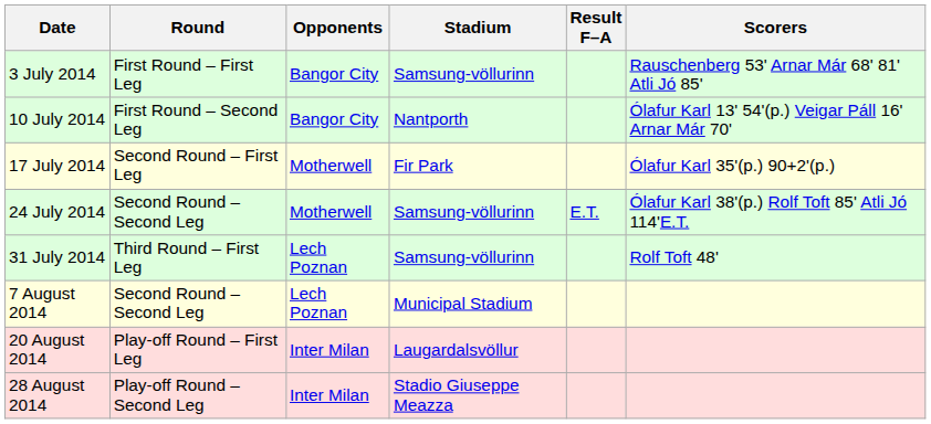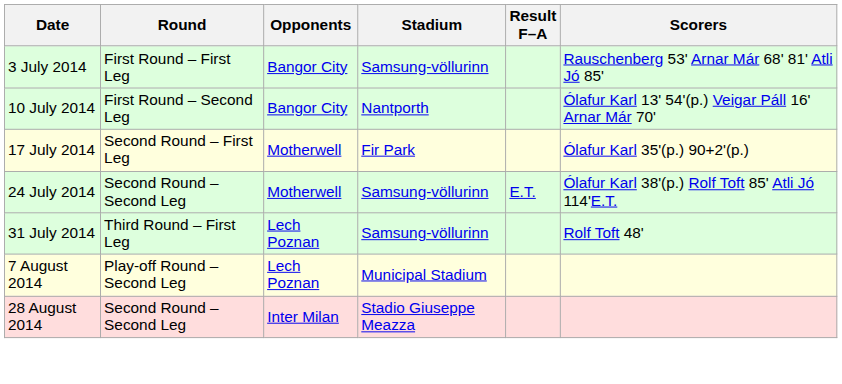 <table class="wikitable" style="text-align:centre">
 <tr>
 <th>Date</th>
 <th>Round</th>
 <th>Opponents</th>
 <th>Stadium</th>
 <th>Result<br>F–A</th>
 <th>Scorers</th>
 </tr>
 <tr bgcolor="#ddffdd">
 <td>3 July 2014</td>
 <td>First Round – First Leg</td>
 <td><a href='#'>Bangor City</a></td>
 <td><a href='#'>Samsung-völlurinn</a></td>
 <td></td>
 <td><a href='#'>Rauschenberg</a> 53' <a href='#'>Arnar Már</a> 68' 81' <a href='#'>Atli Jó</a> 85'</td>
 </tr>
 <tr bgcolor="#ddffdd">
 <td>10 July 2014</td>
 <td>First Round – Second Leg</td>
 <td><a href='#'>Bangor City</a></td>
 <td><a href='#'>Nantporth</a></td>
 <td></td>
 <td><a href='#'>Ólafur Karl</a> 13' 54'(p.) <a href='#'>Veigar Páll</a> 16' <a href='#'>Arnar Már</a> 70'</td>
 </tr>
 <tr bgcolor="#ffffdd">
 <td>17 July 2014</td>
 <td>Second Round – First Leg</td>
 <td><a href='#'>Motherwell</a></td>
 <td><a href='#'>Fir Park</a></td>
 <td></td>
 <td><a href='#'>Ólafur Karl</a> 35'(p.) 90+2'(p.)</td>
 </tr>
 <tr bgcolor="#ddffdd">
 <td>24 July 2014</td>
 <td>Second Round – Second Leg</td>
 <td><a href='#'>Motherwell</a></td>
 <td><a href='#'>Samsung-völlurinn</a></td>
 <td> <a href='#'>E.T.</a></td>
 <td><a href='#'>Ólafur Karl</a> 38'(p.) <a href='#'>Rolf Toft</a> 85' <a href='#'>Atli Jó</a> 114'<a href='#'>E.T.</a></td>
 </tr>
 <tr bgcolor="#ddffdd">
 <td>31 July 2014</td>
 <td>Third Round – First Leg</td>
 <td><a href='#'>Lech Poznan</a></td>
 <td><a href='#'>Samsung-völlurinn</a></td>
 <td></td>
 <td><a href='#'>Rolf Toft</a> 48'</td>
 </tr>
 <tr bgcolor="#ffffdd">
 <td>7 August 2014</td>
-<td>Second Round – Second Leg</td>
+<td>Play-off Round – Second Leg</td>
 <td><a href='#'>Lech Poznan</a></td>
 <td><a href='#'>Municipal Stadium</a></td>
 <td></td>
 <td></td>
 </tr>
 <tr bgcolor="#ffdddd">
-<td>20 August 2014</td>
-<td>Play-off Round – First Leg</td>
-<td><a href='#'>Inter Milan</a></td>
-<td><a href='#'>Laugardalsvöllur</a></td>
-<td></td>
-<td></td>
-</tr>
-<tr bgcolor="#ffdddd">
 <td>28 August 2014</td>
-<td>Play-off Round – Second Leg</td>
+<td>Second Round – Second Leg</td>
 <td><a href='#'>Inter Milan</a></td>
 <td><a href='#'>Stadio Giuseppe Meazza</a></td>
 <td></td>
 <td></td>
 </tr>
 </table>
